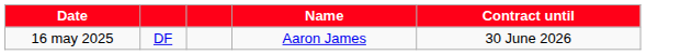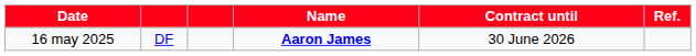 <table class="wikitable" style="text-align:center; font-size:90%;">
 <tr>
 <th style="background:#ff0018; color:#fff; width:130px;">Date</th>
 <th style="background:#ff0018; color:#fff; width:40px;"></th>
 <th style="background:#ff0018; color:#fff; width:40px;"></th>
 <th style="background:#ff0018; color:#fff; width:180px;">Name</th>
 <th style="background:#ff0018; color:#fff; width:220px;">Contract until</th>
+<th style="background:#ff0018; color:#fff; width:40px;">Ref.</th>
 </tr>
 <tr>
 <td>16 may 2025</td>
 <td><a href='#'>DF</a></td>
 <td></td>
-<td><a href='#'>Aaron James</a></td>
+<td><strong><a href='#'>Aaron James</a></strong></td>
 <td>30 June 2026</td>
+<td></td>
 </tr>
 </table>
